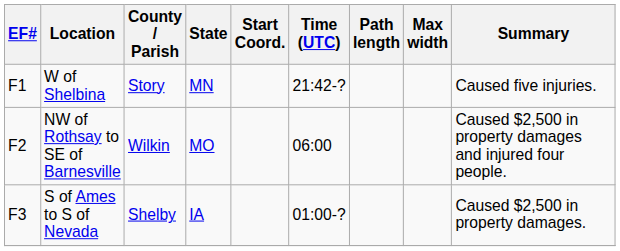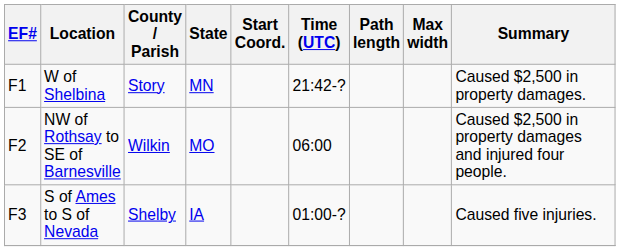 <table class="wikitable sortable" style="width:100%;">
 <tr>
 <th scope="col"  style="width:3%; text-align:center;"><a href='#'>EF#</a></th>
 <th scope="col"  style="width:7%; text-align:center;" class="unsortable">Location</th>
 <th scope="col"  style="width:6%; text-align:center;" class="unsortable">County / Parish</th>
 <th scope="col"  style="width:5%; text-align:center;">State</th>
 <th scope="col"  style="width:6%; text-align:center;">Start Coord.</th>
 <th scope="col"  style="width:6%; text-align:center;">Time (<a href='#'>UTC</a>)</th>
 <th scope="col"  style="width:6%; text-align:center;">Path length</th>
 <th scope="col"  style="width:6%; text-align:center;">Max width</th>
 <th scope="col" class="unsortable" style="width:48%; text-align:center;">Summary</th>
 </tr>
 <tr>
 <td bgcolor=>F1</td>
 <td>W of <a href='#'>Shelbina</a></td>
 <td><a href='#'>Story</a></td>
 <td><a href='#'>MN</a></td>
 <td></td>
 <td>21:42-?</td>
 <td></td>
 <td></td>
-<td>Caused five injuries.</td>
+<td>Caused $2,500 in property damages.</td>
 </tr>
 <tr>
 <td bgcolor=>F2</td>
 <td>NW of <a href='#'>Rothsay</a> to SE of <a href='#'>Barnesville</a></td>
 <td><a href='#'>Wilkin</a></td>
 <td><a href='#'>MO</a></td>
 <td></td>
 <td>06:00</td>
 <td></td>
 <td></td>
 <td>Caused $2,500 in property damages and injured four people.</td>
 </tr>
 <tr>
 <td bgcolor=>F3</td>
 <td>S of <a href='#'>Ames</a> to S of <a href='#'>Nevada</a></td>
 <td><a href='#'>Shelby</a></td>
 <td><a href='#'>IA</a></td>
 <td></td>
 <td>01:00-?</td>
 <td></td>
 <td></td>
-<td>Caused $2,500 in property damages.</td>
+<td>Caused five injuries.</td>
 </tr>
 <tr>
 </tr>
 </table>
